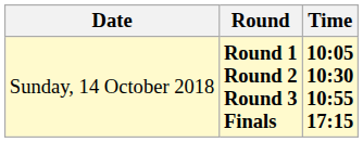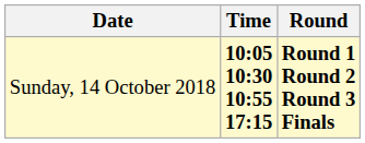 <table class="wikitable">
 <tr>
 <th>Date</th>
+<th>Time</th>
 <th>Round</th>
-<th>Time</th>
 </tr>
 <tr>
 <td style="background:lemonchiffon">Sunday, 14 October 2018</td>
+<td style="background:lemonchiffon" align="right"><strong>10:05<br>10:30<br>10:55<br>17:15</strong></td>
 <td style="background:lemonchiffon"><strong>Round 1<br>Round 2<br>Round 3<br>Finals</strong></td>
-<td style="background:lemonchiffon" align="right"><strong>10:05<br>10:30<br>10:55<br>17:15</strong></td>
 </tr>
 </table>
